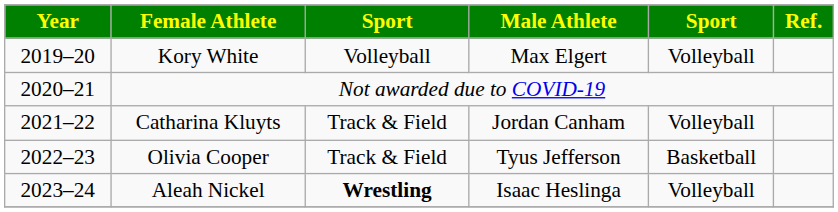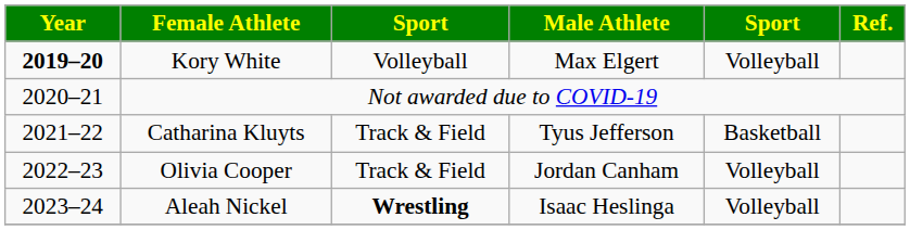 <table class="wikitable" width="100%">
 <tr align="center" style=" background:green;color:yellow;">
 <td><strong>Year</strong></td>
 <td><strong>Female Athlete</strong></td>
 <td><strong>Sport</strong></td>
 <td><strong>Male Athlete</strong></td>
 <td><strong>Sport</strong></td>
 <td><strong>Ref.</strong></td>
 </tr>
 <tr align="center" bgcolor="">
-<td>2019–20</td>
+<td><strong>2019–20</strong></td>
 <td>Kory White</td>
 <td>Volleyball</td>
 <td>Max Elgert</td>
 <td>Volleyball</td>
 <td></td>
 </tr>
 <tr align="center" bgcolor="">
 <td>2020–21</td>
 <td colspan="5"><em>Not awarded due to <a href='#'>COVID-19</a></em></td>
 </tr>
 <tr align="center" bgcolor="">
 <td>2021–22</td>
 <td>Catharina Kluyts</td>
 <td>Track & Field</td>
-<td>Jordan Canham</td>
-<td>Volleyball</td>
+<td>Tyus Jefferson</td>
+<td>Basketball</td>
 <td></td>
 </tr>
 <tr align="center" bgcolor="">
 <td>2022–23</td>
 <td>Olivia Cooper</td>
 <td>Track & Field</td>
-<td>Tyus Jefferson</td>
-<td>Basketball</td>
+<td>Jordan Canham</td>
+<td>Volleyball</td>
 <td></td>
 </tr>
 <tr align="center" bgcolor="">
 <td>2023–24</td>
 <td>Aleah Nickel</td>
 <td><strong>Wrestling</strong></td>
 <td>Isaac Heslinga</td>
 <td>Volleyball</td>
 <td></td>
 </tr>
 <tr align="center" bgcolor="">
 </tr>
 </table>
